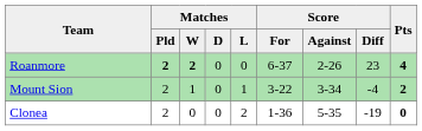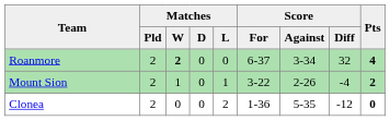 <table style=border-collapse:collapse border=1 cellspacing=0 cellpadding=5>
 <tr align=center bgcolor=#efefef>
 <th rowspan=2 width=165>Team</th>
 <th colspan=4>Matches</th>
 <th colspan=3>Score</th>
 <th rowspan=2width=20>Pts</th>
 </tr>
 <tr align=center bgcolor=#efefef>
 <th width=20>Pld</th>
 <th width=20>W</th>
 <th width=20>D</th>
 <th width=20>L</th>
 <th width=45>For</th>
 <th width=45>Against</th>
 <th width=30>Diff</th>
 </tr>
 <tr align=center  style="background:#ACE1AF;">
 <td style="text-align:left;"><a href='#'>Roanmore</a></td>
-<td><strong>2</strong></td>
+<td>2</td>
 <td><strong>2</strong></td>
 <td>0</td>
 <td>0</td>
 <td>6-37</td>
-<td>2-26</td>
-<td>23</td>
+<td>3-34</td>
+<td>32</td>
 <td><strong>4</strong></td>
 </tr>
 <tr align=center  style="background:#ACE1AF;">
 <td style="text-align:left;"><a href='#'>Mount Sion</a></td>
 <td>2</td>
 <td>1</td>
 <td>0</td>
 <td>1</td>
 <td>3-22</td>
-<td>3-34</td>
+<td>2-26</td>
 <td>-4</td>
 <td><strong>2</strong></td>
 </tr>
 <tr align=center>
 <td style="text-align:left;"><a href='#'>Clonea</a></td>
 <td>2</td>
 <td>0</td>
 <td>0</td>
 <td>2</td>
 <td>1-36</td>
 <td>5-35</td>
-<td>-19</td>
+<td>-12</td>
 <td><strong>0</strong></td>
 </tr>
 </table>
